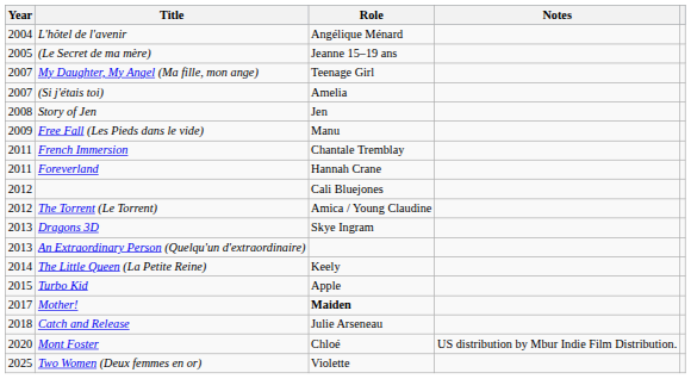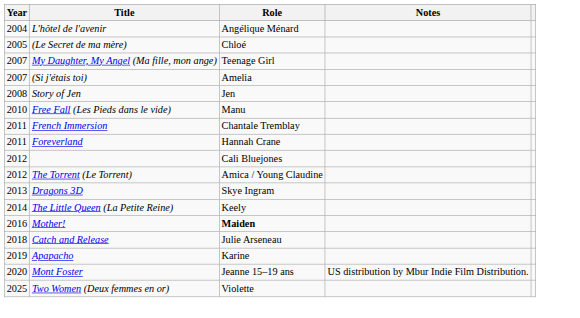 <table class="wikitable sortable">
 <tr style="background:#b0c4de; text-align:center;">
 <th>Year</th>
 <th>Title</th>
 <th>Role</th>
 <th class="unsortable">Notes</th>
 <th class="unsortable"></th>
 </tr>
 <tr>
 <td>2004</td>
 <td><em>L'hôtel de l'avenir</em></td>
 <td>Angélique Ménard</td>
 <td></td>
 <td></td>
 </tr>
 <tr>
 <td>2005</td>
 <td><em> (Le Secret de ma mère)</em></td>
-<td>Jeanne 15–19 ans</td>
+<td>Chloé</td>
 <td></td>
 <td></td>
 </tr>
 <tr>
 <td>2007</td>
 <td><em><a href='#'>My Daughter, My Angel</a> (Ma fille, mon ange)</em></td>
 <td>Teenage Girl</td>
 <td></td>
 <td></td>
 </tr>
 <tr>
 <td>2007</td>
 <td><em> (Si j'étais toi)</em></td>
 <td>Amelia</td>
 <td></td>
 <td></td>
 </tr>
 <tr>
 <td>2008</td>
 <td><em>Story of Jen</em></td>
 <td>Jen</td>
 <td></td>
 <td></td>
 </tr>
 <tr>
-<td>2009</td>
+<td>2010</td>
 <td><em><a href='#'>Free Fall</a> (Les Pieds dans le vide)</em></td>
 <td>Manu</td>
 <td></td>
 <td></td>
 </tr>
 <tr>
 <td>2011</td>
 <td><em><a href='#'>French Immersion</a></em></td>
 <td>Chantale Tremblay</td>
 <td></td>
 <td></td>
 </tr>
 <tr>
 <td>2011</td>
 <td><em><a href='#'>Foreverland</a></em></td>
 <td>Hannah Crane</td>
 <td></td>
 <td></td>
 </tr>
 <tr>
 <td>2012</td>
 <td><em></em></td>
 <td>Cali Bluejones</td>
 <td></td>
 <td></td>
 </tr>
 <tr>
 <td>2012</td>
 <td data-sort-value="Torrent, The"><em><a href='#'>The Torrent</a> (Le Torrent)</em></td>
 <td>Amica / Young Claudine</td>
 <td></td>
 <td></td>
 </tr>
 <tr>
 <td>2013</td>
 <td><em><a href='#'>Dragons 3D</a></em></td>
 <td>Skye Ingram</td>
 <td></td>
 <td></td>
 </tr>
 <tr>
-<td>2013</td>
-<td><em><a href='#'>An Extraordinary Person</a> (Quelqu'un d'extraordinaire)</em></td>
-<td></td>
-<td></td>
-<td></td>
-</tr>
-<tr>
 <td>2014</td>
 <td data-sort-value="Little Queen, The"><em><a href='#'>The Little Queen</a> (La Petite Reine)</em></td>
 <td>Keely</td>
 <td></td>
 <td></td>
 </tr>
 <tr>
-<td>2015</td>
-<td><em><a href='#'>Turbo Kid</a></em></td>
-<td>Apple</td>
-<td></td>
-<td></td>
-</tr>
-<tr>
-<td>2017</td>
+<td>2016</td>
 <td><em><a href='#'>Mother!</a></em></td>
 <td><strong>Maiden</strong></td>
 <td></td>
 <td></td>
 </tr>
 <tr>
 <td>2018</td>
 <td><em><a href='#'>Catch and Release</a></em></td>
 <td>Julie Arseneau</td>
 <td></td>
 <td></td>
 </tr>
 <tr>
+<td>2019</td>
+<td><em><a href='#'>Apapacho</a></em></td>
+<td>Karine</td>
+<td></td>
+<td></td>
+</tr>
+<tr>
 <td>2020</td>
 <td><em><a href='#'>Mont Foster</a></em></td>
-<td>Chloé</td>
+<td>Jeanne 15–19 ans</td>
 <td>US distribution by Mbur Indie Film Distribution.</td>
 <td></td>
 </tr>
 <tr>
 <td>2025</td>
 <td><em><a href='#'>Two Women</a> (Deux femmes en or)</em></td>
 <td>Violette</td>
 <td></td>
 </tr>
 </table>
